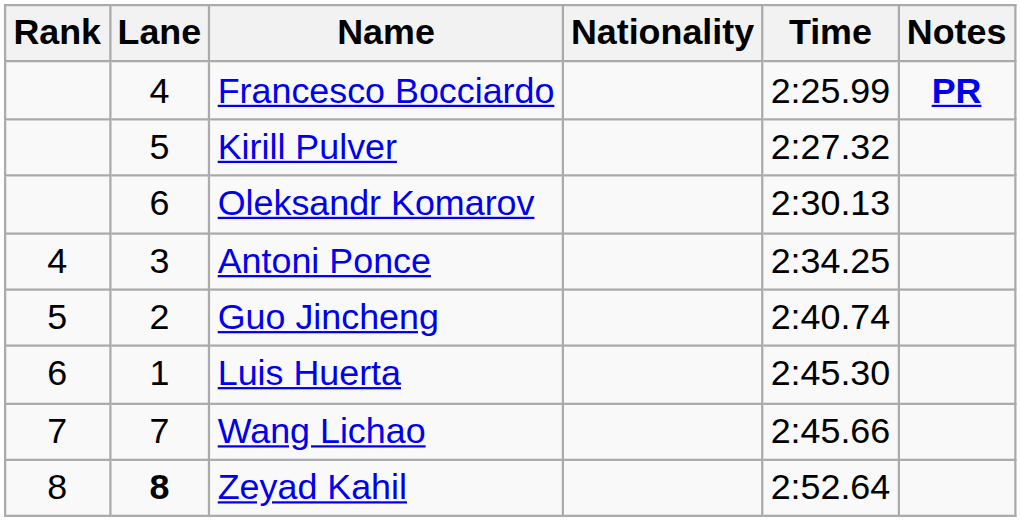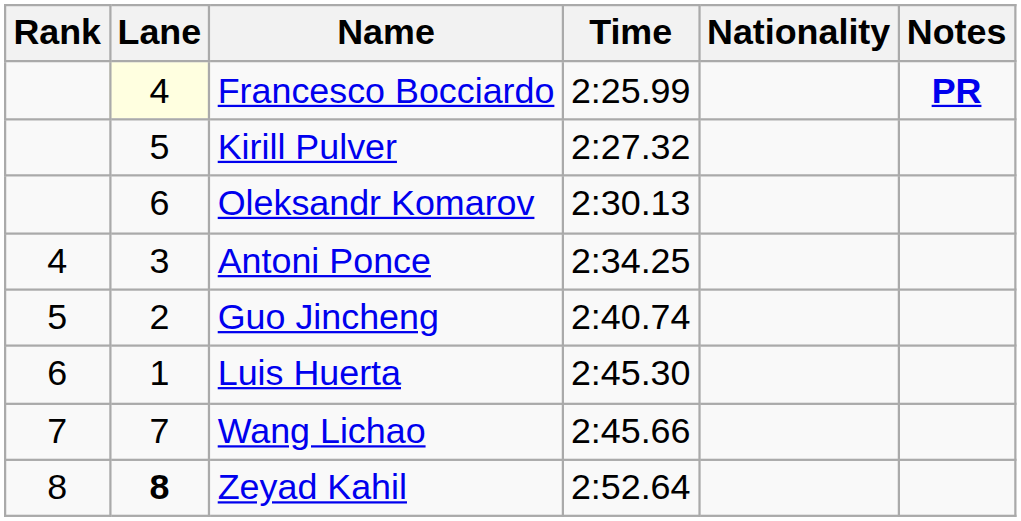 <table class="wikitable sortable" style="text-align:center">
 <tr>
 <th>Rank</th>
 <th>Lane</th>
 <th>Name</th>
+<th>Time</th>
 <th>Nationality</th>
-<th>Time</th>
 <th>Notes</th>
 </tr>
 <tr>
 <td></td>
-<td>4</td>
+<td style="background: lightyellow;">4</td>
 <td align=left><a href='#'>Francesco Bocciardo</a></td>
+<td>2:25.99</td>
 <td align=left></td>
-<td>2:25.99</td>
 <td><strong><a href='#'>PR</a></strong></td>
 </tr>
 <tr>
 <td></td>
 <td>5</td>
 <td align=left><a href='#'>Kirill Pulver</a></td>
+<td>2:27.32</td>
 <td align=left></td>
-<td>2:27.32</td>
 <td></td>
 </tr>
 <tr>
 <td></td>
 <td>6</td>
 <td align=left><a href='#'>Oleksandr Komarov</a></td>
+<td>2:30.13</td>
 <td align=left></td>
-<td>2:30.13</td>
 <td></td>
 </tr>
 <tr>
 <td>4</td>
 <td>3</td>
 <td align=left><a href='#'>Antoni Ponce</a></td>
+<td>2:34.25</td>
 <td align=left></td>
-<td>2:34.25</td>
 <td></td>
 </tr>
 <tr>
 <td>5</td>
 <td>2</td>
 <td align=left><a href='#'>Guo Jincheng</a></td>
+<td>2:40.74</td>
 <td align=left></td>
-<td>2:40.74</td>
 <td></td>
 </tr>
 <tr>
 <td>6</td>
 <td>1</td>
 <td align=left><a href='#'>Luis Huerta</a></td>
+<td>2:45.30</td>
 <td align=left></td>
-<td>2:45.30</td>
 <td></td>
 </tr>
 <tr>
 <td>7</td>
 <td>7</td>
 <td align=left><a href='#'>Wang Lichao</a></td>
+<td>2:45.66</td>
 <td align=left></td>
-<td>2:45.66</td>
 <td></td>
 </tr>
 <tr>
 <td>8</td>
 <td><strong>8</strong></td>
 <td align=left><a href='#'>Zeyad Kahil</a></td>
+<td>2:52.64</td>
 <td align=left></td>
-<td>2:52.64</td>
 <td></td>
 </tr>
 </table>
